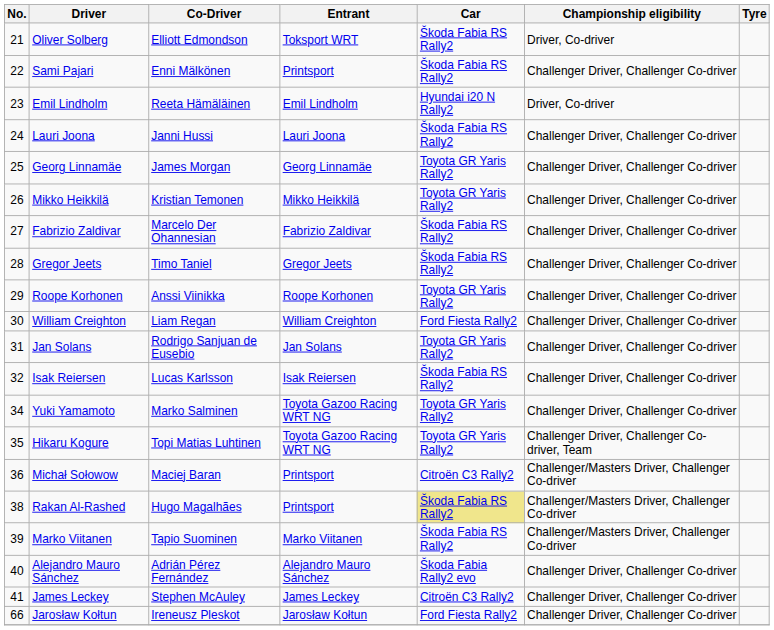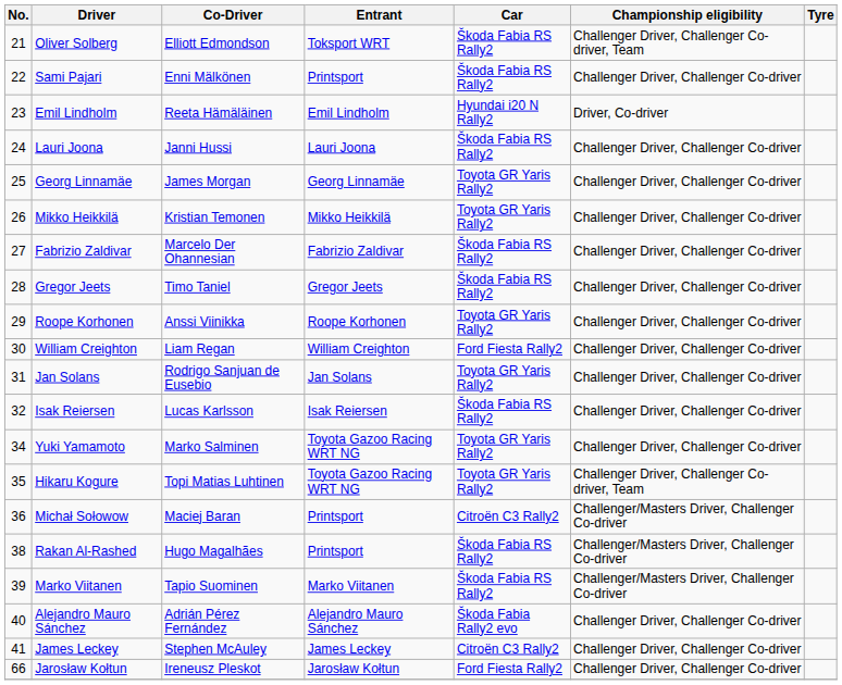 <table class="wikitable" style="font-size: 85%;">
 <tr>
 <th>No.</th>
 <th>Driver</th>
 <th>Co-Driver</th>
 <th>Entrant</th>
 <th>Car</th>
 <th>Championship eligibility</th>
 <th>Tyre</th>
 </tr>
 <tr>
 <td align="center">21</td>
 <td> <a href='#'>Oliver Solberg</a></td>
 <td> <a href='#'>Elliott Edmondson</a></td>
 <td> <a href='#'>Toksport WRT</a></td>
 <td><a href='#'>Škoda Fabia RS Rally2</a></td>
-<td>Driver, Co-driver</td>
+<td>Challenger Driver, Challenger Co-driver, Team</td>
 <td align="center"></td>
 </tr>
 <tr>
 <td align="center">22</td>
 <td> <a href='#'>Sami Pajari</a></td>
 <td> <a href='#'>Enni Mälkönen</a></td>
 <td> <a href='#'>Printsport</a></td>
 <td><a href='#'>Škoda Fabia RS Rally2</a></td>
 <td>Challenger Driver, Challenger Co-driver</td>
 <td align="center"></td>
 </tr>
 <tr>
 <td align="center">23</td>
 <td> <a href='#'>Emil Lindholm</a></td>
 <td> <a href='#'>Reeta Hämäläinen</a></td>
 <td> <a href='#'>Emil Lindholm</a></td>
 <td><a href='#'>Hyundai i20 N Rally2</a></td>
 <td>Driver, Co-driver</td>
 <td align="center"></td>
 </tr>
 <tr>
 <td align="center">24</td>
 <td> <a href='#'>Lauri Joona</a></td>
 <td> <a href='#'>Janni Hussi</a></td>
 <td> <a href='#'>Lauri Joona</a></td>
 <td><a href='#'>Škoda Fabia RS Rally2</a></td>
 <td>Challenger Driver, Challenger Co-driver</td>
 <td align="center"></td>
 </tr>
 <tr>
 <td align="center">25</td>
 <td> <a href='#'>Georg Linnamäe</a></td>
 <td> <a href='#'>James Morgan</a></td>
 <td> <a href='#'>Georg Linnamäe</a></td>
 <td><a href='#'>Toyota GR Yaris Rally2</a></td>
 <td>Challenger Driver, Challenger Co-driver</td>
 <td align="center"></td>
 </tr>
 <tr>
 <td align="center">26</td>
 <td> <a href='#'>Mikko Heikkilä</a></td>
 <td> <a href='#'>Kristian Temonen</a></td>
 <td> <a href='#'>Mikko Heikkilä</a></td>
 <td><a href='#'>Toyota GR Yaris Rally2</a></td>
 <td>Challenger Driver, Challenger Co-driver</td>
 <td align="center"></td>
 </tr>
 <tr>
 <td align="center">27</td>
 <td> <a href='#'>Fabrizio Zaldivar</a></td>
 <td> <a href='#'>Marcelo Der Ohannesian</a></td>
 <td> <a href='#'>Fabrizio Zaldivar</a></td>
 <td><a href='#'>Škoda Fabia RS Rally2</a></td>
 <td>Challenger Driver, Challenger Co-driver</td>
 <td align="center"></td>
 </tr>
 <tr>
 <td align="center">28</td>
 <td> <a href='#'>Gregor Jeets</a></td>
 <td> <a href='#'>Timo Taniel</a></td>
 <td> <a href='#'>Gregor Jeets</a></td>
 <td><a href='#'>Škoda Fabia RS Rally2</a></td>
 <td>Challenger Driver, Challenger Co-driver</td>
 <td align="center"></td>
 </tr>
 <tr>
 <td align="center">29</td>
 <td> <a href='#'>Roope Korhonen</a></td>
 <td> <a href='#'>Anssi Viinikka</a></td>
 <td> <a href='#'>Roope Korhonen</a></td>
 <td><a href='#'>Toyota GR Yaris Rally2</a></td>
 <td>Challenger Driver, Challenger Co-driver</td>
 <td align="center"></td>
 </tr>
 <tr>
 <td align="center">30</td>
 <td> <a href='#'>William Creighton</a></td>
 <td> <a href='#'>Liam Regan</a></td>
 <td> <a href='#'>William Creighton</a></td>
 <td><a href='#'>Ford Fiesta Rally2</a></td>
 <td>Challenger Driver, Challenger Co-driver</td>
 <td align="center"></td>
 </tr>
 <tr>
 <td align="center">31</td>
 <td> <a href='#'>Jan Solans</a></td>
 <td> <a href='#'>Rodrigo Sanjuan de Eusebio</a></td>
 <td> <a href='#'>Jan Solans</a></td>
 <td><a href='#'>Toyota GR Yaris Rally2</a></td>
 <td>Challenger Driver, Challenger Co-driver</td>
 <td align="center"></td>
 </tr>
 <tr>
 <td align="center">32</td>
 <td> <a href='#'>Isak Reiersen</a></td>
 <td> <a href='#'>Lucas Karlsson</a></td>
 <td> <a href='#'>Isak Reiersen</a></td>
 <td><a href='#'>Škoda Fabia RS Rally2</a></td>
 <td>Challenger Driver, Challenger Co-driver</td>
 <td align="center"></td>
 </tr>
 <tr>
 <td align="center">34</td>
 <td> <a href='#'>Yuki Yamamoto</a></td>
 <td> <a href='#'>Marko Salminen</a></td>
 <td> <a href='#'>Toyota Gazoo Racing WRT NG</a></td>
 <td><a href='#'>Toyota GR Yaris Rally2</a></td>
 <td>Challenger Driver, Challenger Co-driver</td>
 <td align="center"></td>
 </tr>
 <tr>
 <td align="center">35</td>
 <td> <a href='#'>Hikaru Kogure</a></td>
 <td> <a href='#'>Topi Matias Luhtinen</a></td>
 <td> <a href='#'>Toyota Gazoo Racing WRT NG</a></td>
 <td><a href='#'>Toyota GR Yaris Rally2</a></td>
 <td>Challenger Driver, Challenger Co-driver, Team</td>
 <td align="center"></td>
 </tr>
 <tr>
 <td align="center">36</td>
 <td> <a href='#'>Michał Sołowow</a></td>
 <td> <a href='#'>Maciej Baran</a></td>
 <td> <a href='#'>Printsport</a></td>
 <td><a href='#'>Citroën C3 Rally2</a></td>
 <td>Challenger/Masters Driver, Challenger Co-driver</td>
 <td align="center"></td>
 </tr>
 <tr>
 <td align="center">38</td>
 <td> <a href='#'>Rakan Al-Rashed</a></td>
 <td> <a href='#'>Hugo Magalhães</a></td>
 <td> <a href='#'>Printsport</a></td>
-<td style="background: khaki;"><a href='#'>Škoda Fabia RS Rally2</a></td>
+<td><a href='#'>Škoda Fabia RS Rally2</a></td>
 <td>Challenger/Masters Driver, Challenger Co-driver</td>
 <td align="center"></td>
 </tr>
 <tr>
 <td align="center">39</td>
 <td> <a href='#'>Marko Viitanen</a></td>
 <td> <a href='#'>Tapio Suominen</a></td>
 <td> <a href='#'>Marko Viitanen</a></td>
 <td><a href='#'>Škoda Fabia RS Rally2</a></td>
 <td>Challenger/Masters Driver, Challenger Co-driver</td>
 <td align="center"></td>
 </tr>
 <tr>
 <td align="center">40</td>
 <td> <a href='#'>Alejandro Mauro Sánchez</a></td>
 <td> <a href='#'>Adrián Pérez Fernández</a></td>
 <td> <a href='#'>Alejandro Mauro Sánchez</a></td>
 <td><a href='#'>Škoda Fabia Rally2 evo</a></td>
 <td>Challenger Driver, Challenger Co-driver</td>
 <td align="center"></td>
 </tr>
 <tr>
 <td align="center">41</td>
 <td> <a href='#'>James Leckey</a></td>
 <td> <a href='#'>Stephen McAuley</a></td>
 <td> <a href='#'>James Leckey</a></td>
 <td><a href='#'>Citroën C3 Rally2</a></td>
 <td>Challenger Driver, Challenger Co-driver</td>
 <td align="center"></td>
 </tr>
 <tr>
 <td align="center">66</td>
 <td> <a href='#'>Jarosław Kołtun</a></td>
 <td> <a href='#'>Ireneusz Pleskot</a></td>
 <td> <a href='#'>Jarosław Kołtun</a></td>
 <td><a href='#'>Ford Fiesta Rally2</a></td>
 <td>Challenger Driver, Challenger Co-driver</td>
 <td align="center"></td>
 </tr>
 <tr>
 </tr>
 </table>
